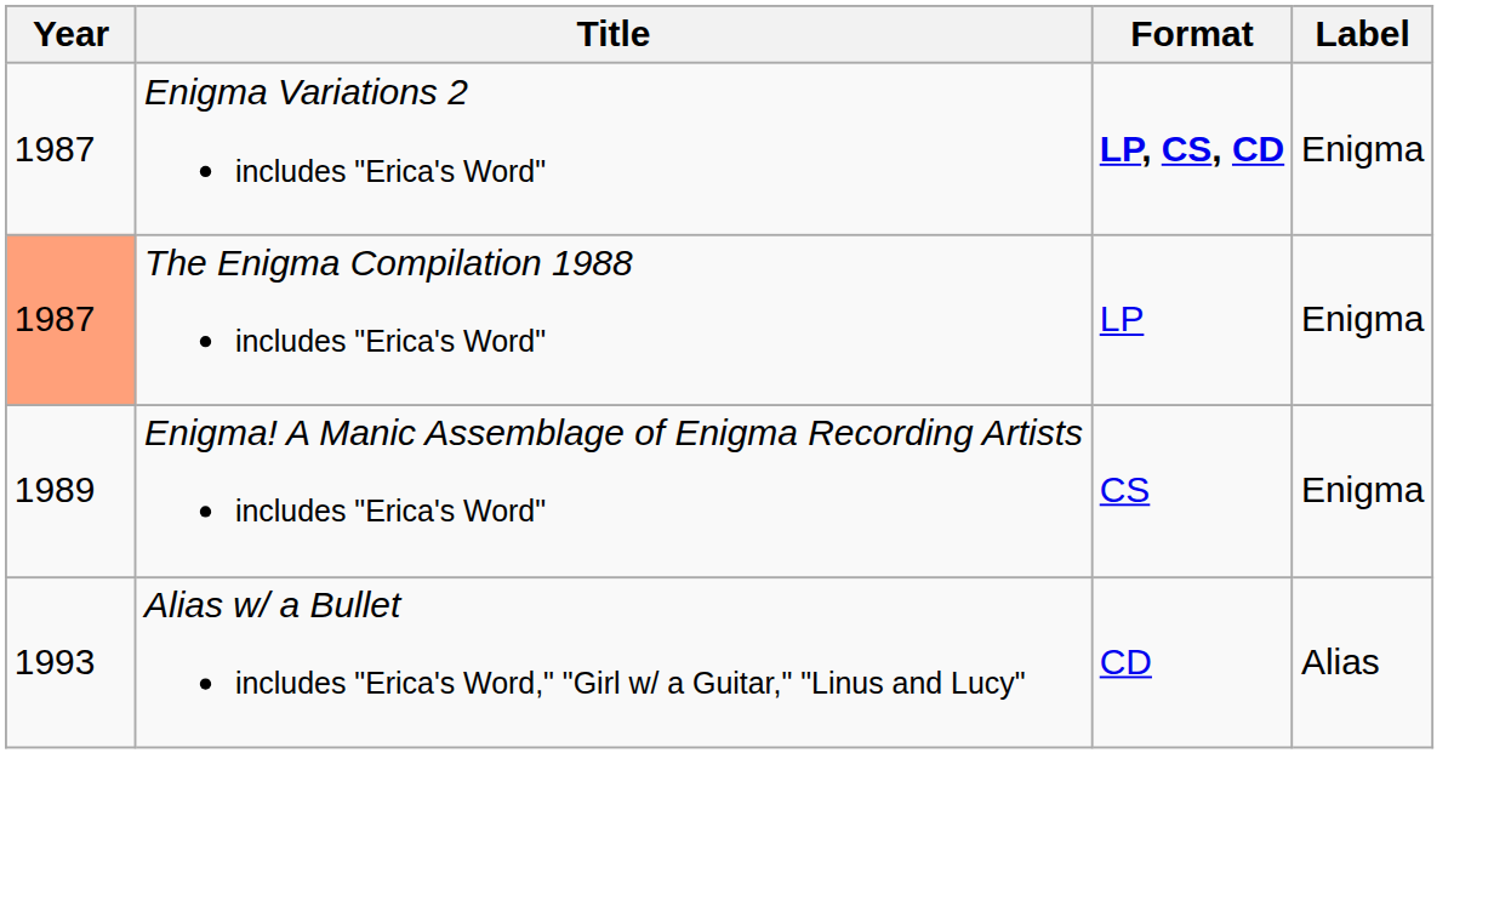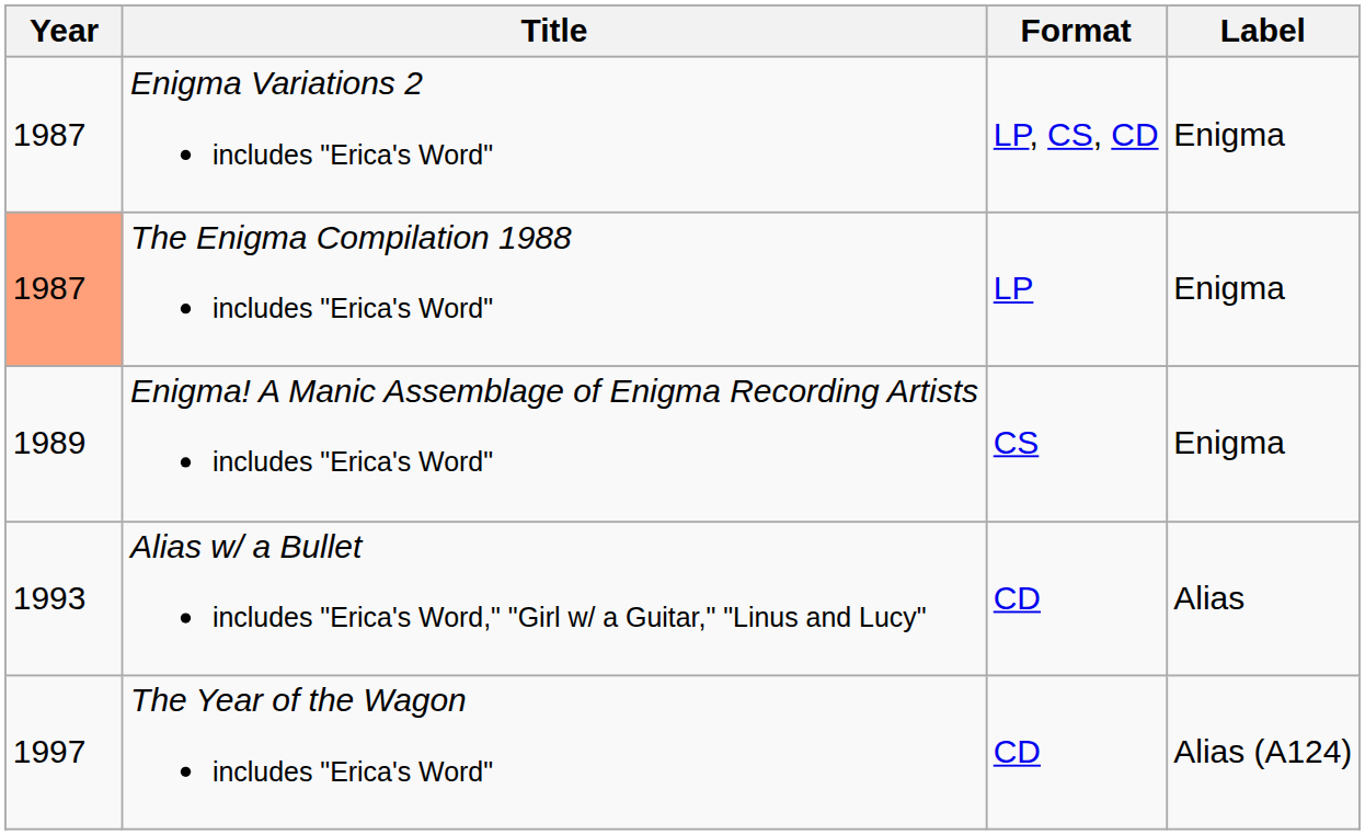 <table class="wikitable">
 <tr>
 <th style="width:50px;">Year</th>
 <th>Title</th>
 <th>Format</th>
 <th>Label</th>
 </tr>
 <tr>
 <td>1987</td>
 <td><em>Enigma Variations 2</em><br><ul><li><small>includes "Erica's Word"</small></li></ul></td>
-<td><strong><a href='#'>LP</a>, <a href='#'>CS</a>, <a href='#'>CD</a></strong></td>
+<td><a href='#'>LP</a>, <a href='#'>CS</a>, <a href='#'>CD</a></td>
 <td>Enigma</td>
 </tr>
 <tr>
 <td style="background: lightsalmon;">1987</td>
 <td><em>The Enigma Compilation 1988</em><br><ul><li><small>includes "Erica's Word"</small></li></ul></td>
 <td><a href='#'>LP</a></td>
 <td>Enigma</td>
 </tr>
 <tr>
 <td>1989</td>
 <td><em>Enigma! A Manic Assemblage of Enigma Recording Artists</em><br><ul><li><small>includes "Erica's Word"</small></li></ul></td>
 <td><a href='#'>CS</a></td>
 <td>Enigma</td>
 </tr>
 <tr>
 <td>1993</td>
 <td><em>Alias w/ a Bullet</em><br><ul><li><small>includes "Erica's Word," "Girl w/ a Guitar," "Linus and Lucy"</small></li></ul></td>
 <td><a href='#'>CD</a></td>
 <td>Alias</td>
 </tr>
+<tr>
+<td>1997</td>
+<td><em>The Year of the Wagon</em><br><ul><li><small>includes "Erica's Word"</small></li></ul></td>
+<td><a href='#'>CD</a></td>
+<td>Alias (A124)</td>
+</tr>
 </table>
